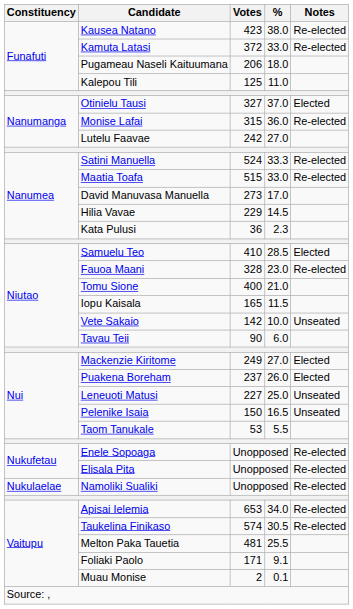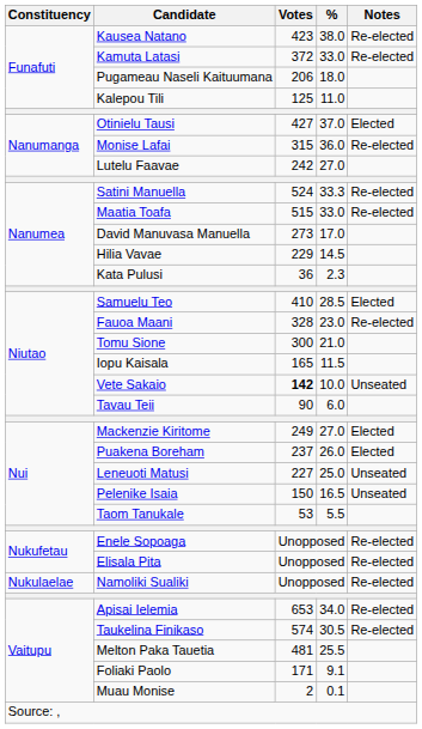 <table class=wikitable>
 <tr>
 <th>Constituency</th>
 <th>Candidate</th>
 <th>Votes</th>
 <th>%</th>
 <th>Notes</th>
 </tr>
 <tr>
 <td rowspan=4><a href='#'>Funafuti</a></td>
 <td><a href='#'>Kausea Natano</a></td>
 <td align=right>423</td>
 <td align=right>38.0</td>
 <td>Re-elected</td>
 </tr>
 <tr>
 <td><a href='#'>Kamuta Latasi</a></td>
 <td align=right>372</td>
 <td align=right>33.0</td>
 <td>Re-elected</td>
 </tr>
 <tr>
 <td>Pugameau Naseli Kaituumana</td>
 <td align=right>206</td>
 <td align=right>18.0</td>
 <td></td>
 </tr>
 <tr>
 <td>Kalepou Tili</td>
 <td align=right>125</td>
 <td align=right>11.0</td>
 <td></td>
 </tr>
 <tr>
 <th colspan=5></th>
 </tr>
 <tr>
 <td rowspan=3><a href='#'>Nanumanga</a></td>
 <td><a href='#'>Otinielu Tausi</a></td>
-<td align=right>327</td>
+<td align=right>427</td>
 <td align=right>37.0</td>
 <td>Elected</td>
 </tr>
 <tr>
 <td><a href='#'>Monise Lafai</a></td>
 <td align=right>315</td>
 <td align=right>36.0</td>
 <td>Re-elected</td>
 </tr>
 <tr>
 <td>Lutelu Faavae</td>
 <td align=right>242</td>
 <td align=right>27.0</td>
 <td></td>
 </tr>
 <tr>
 <th colspan=5></th>
 </tr>
 <tr>
 <td rowspan=5><a href='#'>Nanumea</a></td>
 <td><a href='#'>Satini Manuella</a></td>
 <td align=right>524</td>
 <td align=right>33.3</td>
 <td>Re-elected</td>
 </tr>
 <tr>
 <td><a href='#'>Maatia Toafa</a></td>
 <td align=right>515</td>
 <td align=right>33.0</td>
 <td>Re-elected</td>
 </tr>
 <tr>
 <td>David Manuvasa Manuella</td>
 <td align=right>273</td>
 <td align=right>17.0</td>
 <td></td>
 </tr>
 <tr>
 <td>Hilia Vavae</td>
 <td align=right>229</td>
 <td align=right>14.5</td>
 <td></td>
 </tr>
 <tr>
 <td>Kata Pulusi</td>
 <td align=right>36</td>
 <td align=right>2.3</td>
 <td></td>
 </tr>
 <tr>
 <th colspan=5></th>
 </tr>
 <tr>
 <td rowspan=6><a href='#'>Niutao</a></td>
 <td><a href='#'>Samuelu Teo</a></td>
 <td align=right>410</td>
 <td align=right>28.5</td>
 <td>Elected</td>
 </tr>
 <tr>
 <td><a href='#'>Fauoa Maani</a></td>
 <td align=right>328</td>
 <td align=right>23.0</td>
 <td>Re-elected</td>
 </tr>
 <tr>
 <td><a href='#'>Tomu Sione</a></td>
-<td align=right>400</td>
+<td align=right>300</td>
 <td align=right>21.0</td>
 <td></td>
 </tr>
 <tr>
 <td>Iopu Kaisala</td>
 <td align=right>165</td>
 <td align=right>11.5</td>
 <td></td>
 </tr>
 <tr>
 <td><a href='#'>Vete Sakaio</a></td>
-<td align=right>142</td>
+<td align=right><strong>142</strong></td>
 <td align=right>10.0</td>
 <td>Unseated</td>
 </tr>
 <tr>
 <td><a href='#'>Tavau Teii</a></td>
 <td align=right>90</td>
 <td align=right>6.0</td>
 <td></td>
 </tr>
 <tr>
 <th colspan=5></th>
 </tr>
 <tr>
 <td rowspan=5><a href='#'>Nui</a></td>
 <td><a href='#'>Mackenzie Kiritome</a></td>
 <td align=right>249</td>
 <td align=right>27.0</td>
 <td>Elected</td>
 </tr>
 <tr>
 <td><a href='#'>Puakena Boreham</a></td>
 <td align=right>237</td>
 <td align=right>26.0</td>
 <td>Elected</td>
 </tr>
 <tr>
 <td><a href='#'>Leneuoti Matusi</a></td>
 <td align=right>227</td>
 <td align=right>25.0</td>
 <td>Unseated</td>
 </tr>
 <tr>
 <td><a href='#'>Pelenike Isaia</a></td>
 <td align=right>150</td>
 <td align=right>16.5</td>
 <td>Unseated</td>
 </tr>
 <tr>
 <td><a href='#'>Taom Tanukale</a></td>
 <td align=right>53</td>
 <td align=right>5.5</td>
 <td></td>
 </tr>
 <tr>
 <th colspan=5></th>
 </tr>
 <tr>
 <td rowspan=2><a href='#'>Nukufetau</a></td>
 <td><a href='#'>Enele Sopoaga</a></td>
 <td colspan=2 align=center>Unopposed</td>
 <td>Re-elected</td>
 </tr>
 <tr>
 <td><a href='#'>Elisala Pita</a></td>
 <td colspan=2 align=center>Unopposed</td>
 <td>Re-elected</td>
 </tr>
 <tr>
 <td><a href='#'>Nukulaelae</a></td>
 <td><a href='#'>Namoliki Sualiki</a></td>
 <td colspan=2 align=center>Unopposed</td>
 <td>Re-elected</td>
 </tr>
 <tr>
 <th colspan=5></th>
 </tr>
 <tr>
 <td rowspan=5><a href='#'>Vaitupu</a></td>
 <td><a href='#'>Apisai Ielemia</a></td>
 <td align=right>653</td>
 <td align=right>34.0</td>
 <td>Re-elected</td>
 </tr>
 <tr>
 <td><a href='#'>Taukelina Finikaso</a></td>
 <td align=right>574</td>
 <td align=right>30.5</td>
 <td>Re-elected</td>
 </tr>
 <tr>
 <td>Melton Paka Tauetia</td>
 <td align=right>481</td>
 <td align=right>25.5</td>
 <td></td>
 </tr>
 <tr>
 <td>Foliaki Paolo</td>
 <td align=right>171</td>
 <td align=right>9.1</td>
 <td></td>
 </tr>
 <tr>
 <td>Muau Monise</td>
 <td align=right>2</td>
 <td align=right>0.1</td>
 <td></td>
 </tr>
 <tr>
 <td colspan=5>Source: , </td>
 </tr>
 </table>
